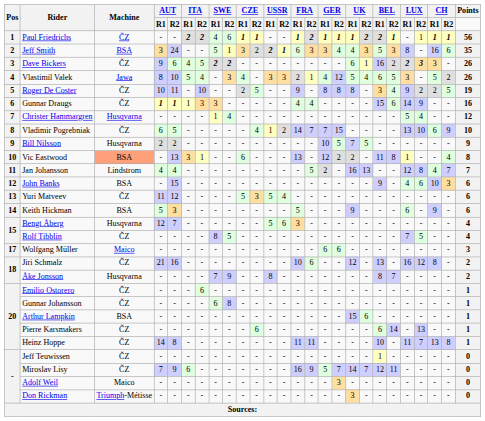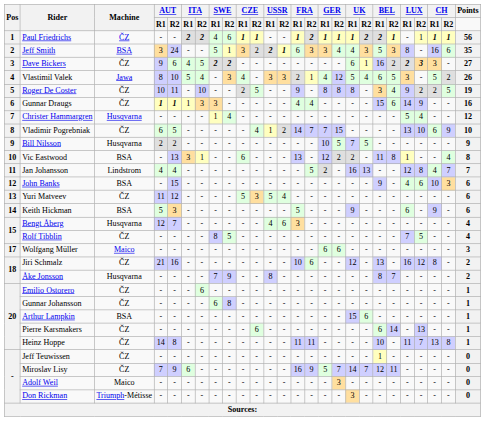 <table class="wikitable" style="text-align:center; font-size:80%">
 <tr>
 <th valign="middle" rowspan=2>Pos</th>
 <th valign="middle" rowspan=2>Rider</th>
 <th valign="middle" rowspan=2>Machine</th>
 <th colspan=2><a href='#'>AUT</a><br></th>
 <th colspan=2><a href='#'>ITA</a><br></th>
 <th colspan=2><a href='#'>SWE</a><br></th>
 <th colspan=2><a href='#'>CZE</a><br></th>
 <th colspan=2><a href='#'>USSR</a><br></th>
 <th colspan=2><a href='#'>FRA</a><br></th>
 <th colspan=2><a href='#'>GER</a><br></th>
 <th colspan=2><a href='#'>UK</a><br></th>
 <th colspan=2><a href='#'>BEL</a><br></th>
 <th colspan=2><a href='#'>LUX</a><br></th>
 <th colspan=2><a href='#'>CH</a><br></th>
 <th valign="middle">Points</th>
 </tr>
 <tr>
 <th>R1</th>
 <th>R2</th>
 <th>R1</th>
 <th>R2</th>
 <th>R1</th>
 <th>R2</th>
 <th>R1</th>
 <th>R2</th>
 <th>R1</th>
 <th>R2</th>
 <th>R1</th>
 <th>R2</th>
 <th>R1</th>
 <th>R2</th>
 <th>R1</th>
 <th>R2</th>
 <th>R1</th>
 <th>R2</th>
 <th>R1</th>
 <th>R2</th>
 <th>R1</th>
 <th>R2</th>
 </tr>
 <tr>
 <th>1</th>
 <td align=left> <a href='#'>Paul Friedrichs</a></td>
 <td><a href='#'>ČZ</a></td>
 <td>-</td>
 <td>-</td>
 <td style="background:#dfdfdf;"><strong><em>2</em></strong></td>
 <td style="background:#dfdfdf;"><strong><em>2</em></strong></td>
 <td style="background:#dfffdf;">4</td>
 <td style="background:#dfffdf;">6</td>
 <td style="background:#ffffbf;"><strong><em>1</em></strong></td>
 <td style="background:#ffffbf;"><strong><em>1</em></strong></td>
 <td>-</td>
 <td>-</td>
 <td style="background:#ffffbf;"><strong><em>1</em></strong></td>
 <td style="background:#dfdfdf;"><strong><em>2</em></strong></td>
 <td style="background:#ffffbf;"><strong><em>1</em></strong></td>
 <td style="background:#ffffbf;"><strong><em>1</em></strong></td>
 <td style="background:#ffffbf;"><strong><em>1</em></strong></td>
 <td style="background:#dfdfdf;"><strong><em>2</em></strong></td>
 <td style="background:#dfdfdf;"><strong><em>2</em></strong></td>
 <td style="background:#ffffbf;"><strong><em>1</em></strong></td>
 <td>-</td>
 <td style="background:#ffffbf;">1</td>
 <td style="background:#ffffbf;"><strong><em>1</em></strong></td>
 <td style="background:#ffffbf;"><strong><em>1</em></strong></td>
 <th>56</th>
 </tr>
 <tr>
 <th>2</th>
 <td align=left> <a href='#'>Jeff Smith</a></td>
 <td><a href='#'>BSA</a></td>
 <td style="background:#ffdf9f;">3</td>
 <td style="background:#cfcfff;">24</td>
 <td>-</td>
 <td>-</td>
 <td style="background:#dfffdf;">5</td>
 <td style="background:#ffffbf;">1</td>
 <td style="background:#ffdf9f;">3</td>
 <td style="background:#dfdfdf;">2</td>
 <td style="background:#dfdfdf;"><strong><em>2</em></strong></td>
 <td style="background:#ffffbf;"><strong><em>1</em></strong></td>
 <td style="background:#dfffdf;">6</td>
 <td style="background:#ffdf9f;">3</td>
 <td style="background:#ffdf9f;">3</td>
 <td style="background:#dfffdf;">4</td>
 <td style="background:#dfffdf;">4</td>
 <td style="background:#ffdf9f;">3</td>
 <td style="background:#dfffdf;">5</td>
 <td style="background:#ffdf9f;">3</td>
 <td style="background:#cfcfff;">8</td>
 <td>-</td>
 <td style="background:#cfcfff;">16</td>
 <td style="background:#dfffdf;">6</td>
 <th>35</th>
 </tr>
 <tr>
 <th>3</th>
 <td align=left> <a href='#'>Dave Bickers</a></td>
 <td>ČZ</td>
 <td style="background:#cfcfff;">9</td>
 <td style="background:#dfffdf;">6</td>
 <td style="background:#dfffdf;">4</td>
 <td style="background:#dfffdf;">5</td>
 <td style="background:#dfdfdf;"><strong><em>2</em></strong></td>
 <td style="background:#dfdfdf;"><strong><em>2</em></strong></td>
 <td>-</td>
 <td>-</td>
 <td>-</td>
 <td>-</td>
 <td>-</td>
 <td>-</td>
 <td>-</td>
 <td>-</td>
 <td style="background:#dfffdf;">6</td>
 <td style="background:#ffffbf;">1</td>
 <td style="background:#cfcfff;">16</td>
 <td style="background:#dfdfdf;">2</td>
 <td style="background:#dfdfdf;"><strong><em>2</em></strong></td>
 <td style="background:#ffdf9f;"><strong><em>3</em></strong></td>
 <td style="background:#ffdf9f;">3</td>
 <td>-</td>
-<th>26</th>
+<th>27</th>
 </tr>
 <tr>
 <th>4</th>
 <td align=left> Vlastimil Valek</td>
 <td><a href='#'>Jawa</a></td>
 <td style="background:#cfcfff;">8</td>
 <td style="background:#cfcfff;">10</td>
 <td style="background:#dfffdf;">5</td>
 <td style="background:#dfffdf;">4</td>
 <td>-</td>
 <td style="background:#ffdf9f;">3</td>
 <td style="background:#dfffdf;">4</td>
 <td>-</td>
 <td style="background:#ffdf9f;">3</td>
 <td style="background:#ffdf9f;">3</td>
 <td style="background:#dfdfdf;">2</td>
 <td style="background:#ffffbf;">1</td>
 <td style="background:#dfffdf;">4</td>
 <td style="background:#cfcfff;">12</td>
 <td style="background:#dfffdf;">5</td>
 <td style="background:#dfffdf;">4</td>
 <td style="background:#dfffdf;">6</td>
 <td style="background:#dfffdf;">5</td>
 <td style="background:#ffdf9f;">3</td>
 <td>-</td>
 <td style="background:#dfffdf;">5</td>
 <td style="background:#dfdfdf;">2</td>
 <th>26</th>
 </tr>
 <tr>
 <th>5</th>
 <td align=left> <a href='#'>Roger De Coster</a></td>
 <td>ČZ</td>
 <td style="background:#cfcfff;">10</td>
 <td style="background:#cfcfff;">11</td>
 <td>-</td>
 <td style="background:#cfcfff;">10</td>
 <td>-</td>
 <td>-</td>
 <td style="background:#dfdfdf;">2</td>
 <td style="background:#dfffdf;">5</td>
 <td>-</td>
 <td>-</td>
 <td style="background:#cfcfff;">9</td>
 <td>-</td>
 <td style="background:#cfcfff;">8</td>
 <td style="background:#cfcfff;">8</td>
 <td style="background:#cfcfff;">8</td>
 <td>-</td>
 <td style="background:#ffdf9f;">3</td>
 <td style="background:#dfffdf;">4</td>
 <td style="background:#cfcfff;">9</td>
 <td style="background:#dfdfdf;">2</td>
 <td style="background:#dfdfdf;">2</td>
 <td style="background:#dfffdf;">5</td>
 <th>19</th>
 </tr>
 <tr>
 <th>6</th>
 <td align=left> Gunnar Draugs</td>
 <td>ČZ</td>
 <td style="background:#ffffbf;"><strong><em>1</em></strong></td>
 <td style="background:#ffffbf;"><strong><em>1</em></strong></td>
 <td style="background:#ffffbf;">1</td>
 <td style="background:#ffdf9f;">3</td>
 <td style="background:#ffdf9f;">3</td>
 <td>-</td>
 <td>-</td>
 <td>-</td>
 <td>-</td>
 <td>-</td>
 <td style="background:#dfffdf;">4</td>
 <td style="background:#dfffdf;">4</td>
 <td>-</td>
 <td>-</td>
 <td>-</td>
 <td>-</td>
 <td style="background:#cfcfff;">15</td>
 <td style="background:#dfffdf;">6</td>
 <td style="background:#cfcfff;">14</td>
 <td style="background:#cfcfff;">9</td>
 <td>-</td>
 <td>-</td>
 <th>16</th>
 </tr>
 <tr>
 <th>7</th>
 <td align=left> <a href='#'>Christer Hammargren</a></td>
 <td><a href='#'>Husqvarna</a></td>
 <td>-</td>
 <td>-</td>
 <td>-</td>
 <td>-</td>
 <td style="background:#ffffbf;">1</td>
 <td style="background:#dfffdf;">4</td>
 <td>-</td>
 <td>-</td>
 <td>-</td>
 <td>-</td>
 <td>-</td>
 <td>-</td>
 <td>-</td>
 <td>-</td>
 <td>-</td>
 <td>-</td>
 <td>-</td>
 <td>-</td>
 <td style="background:#dfffdf;">5</td>
 <td style="background:#dfffdf;">4</td>
 <td>-</td>
 <td>-</td>
 <th>12</th>
 </tr>
 <tr>
 <th>8</th>
 <td align=left> Vladimir Pogrebniak</td>
 <td>ČZ</td>
 <td style="background:#dfffdf;">6</td>
 <td style="background:#dfffdf;">5</td>
 <td>-</td>
 <td>-</td>
 <td>-</td>
 <td>-</td>
 <td>-</td>
 <td style="background:#dfffdf;">4</td>
 <td style="background:#ffffbf;">1</td>
 <td style="background:#dfdfdf;">2</td>
 <td style="background:#cfcfff;">14</td>
 <td style="background:#cfcfff;">7</td>
 <td style="background:#cfcfff;">7</td>
 <td style="background:#cfcfff;">15</td>
 <td>-</td>
 <td>-</td>
 <td>-</td>
 <td>-</td>
 <td style="background:#cfcfff;">13</td>
 <td style="background:#cfcfff;">10</td>
 <td style="background:#dfffdf;">6</td>
 <td style="background:#cfcfff;">9</td>
 <th>10</th>
 </tr>
 <tr>
 <th>9</th>
 <td align=left> <a href='#'>Bill Nilsson</a></td>
 <td>Husqvarna</td>
 <td style="background:#dfdfdf;">2</td>
 <td style="background:#dfdfdf;">2</td>
 <td>-</td>
 <td>-</td>
 <td>-</td>
 <td>-</td>
 <td>-</td>
 <td>-</td>
 <td>-</td>
 <td>-</td>
 <td>-</td>
 <td>-</td>
 <td style="background:#cfcfff;">10</td>
 <td style="background:#dfffdf;">5</td>
 <td style="background:#cfcfff;">7</td>
 <td style="background:#dfffdf;">5</td>
 <td>-</td>
 <td>-</td>
 <td>-</td>
 <td>-</td>
 <td>-</td>
 <td>-</td>
 <th>9</th>
 </tr>
 <tr>
 <th>10</th>
 <td align=left> Vic Eastwood</td>
-<td style="background: lightsalmon;">BSA</td>
+<td>BSA</td>
 <td>-</td>
 <td style="background:#cfcfff;">13</td>
 <td style="background:#ffdf9f;">3</td>
 <td style="background:#ffffbf;">1</td>
 <td>-</td>
 <td>-</td>
 <td style="background:#dfffdf;">6</td>
 <td>-</td>
 <td>-</td>
 <td>-</td>
 <td style="background:#cfcfff;">13</td>
 <td>-</td>
 <td style="background:#cfcfff;">12</td>
 <td style="background:#dfdfdf;">2</td>
 <td style="background:#dfdfdf;">2</td>
 <td>-</td>
 <td style="background:#cfcfff;">11</td>
 <td style="background:#cfcfff;">8</td>
 <td style="background:#ffffbf;">1</td>
 <td>-</td>
 <td>-</td>
 <td style="background:#dfffdf;">4</td>
 <th>8</th>
 </tr>
 <tr>
 <th>11</th>
 <td align=left> Jan Johansson</td>
 <td>Lindstrom</td>
 <td style="background:#dfffdf;">4</td>
 <td style="background:#dfffdf;">4</td>
 <td>-</td>
 <td>-</td>
 <td>-</td>
 <td>-</td>
 <td>-</td>
 <td>-</td>
 <td>-</td>
 <td>-</td>
 <td>-</td>
 <td style="background:#dfffdf;">5</td>
 <td style="background:#dfdfdf;">2</td>
 <td>-</td>
 <td style="background:#cfcfff;">16</td>
 <td style="background:#cfcfff;">13</td>
 <td>-</td>
 <td>-</td>
 <td style="background:#cfcfff;">12</td>
 <td style="background:#cfcfff;">8</td>
 <td style="background:#dfffdf;">4</td>
 <td style="background:#cfcfff;">7</td>
 <th>7</th>
 </tr>
 <tr>
 <th>12</th>
 <td align=left> <a href='#'>John Banks</a></td>
 <td>BSA</td>
 <td>-</td>
 <td style="background:#cfcfff;">15</td>
 <td>-</td>
 <td>-</td>
 <td>-</td>
 <td>-</td>
 <td>-</td>
 <td>-</td>
 <td>-</td>
 <td>-</td>
 <td>-</td>
 <td>-</td>
 <td>-</td>
 <td>-</td>
 <td>-</td>
 <td>-</td>
 <td style="background:#cfcfff;">9</td>
 <td>-</td>
 <td style="background:#dfffdf;">4</td>
 <td style="background:#dfffdf;">6</td>
 <td style="background:#cfcfff;">10</td>
 <td style="background:#ffdf9f;">3</td>
 <th>6</th>
 </tr>
 <tr>
 <th>13</th>
 <td align=left> Yuri Matveev</td>
 <td>ČZ</td>
 <td style="background:#cfcfff;">11</td>
 <td style="background:#cfcfff;">12</td>
 <td>-</td>
 <td>-</td>
 <td>-</td>
 <td>-</td>
 <td style="background:#dfffdf;">5</td>
 <td style="background:#ffdf9f;">3</td>
 <td style="background:#dfffdf;">5</td>
 <td style="background:#dfffdf;">4</td>
 <td>-</td>
 <td>-</td>
 <td>-</td>
 <td>-</td>
 <td>-</td>
 <td>-</td>
 <td>-</td>
 <td>-</td>
 <td>-</td>
 <td>-</td>
 <td>-</td>
 <td>-</td>
 <th>6</th>
 </tr>
 <tr>
 <th>14</th>
 <td align=left> Keith Hickman</td>
 <td>BSA</td>
 <td style="background:#dfffdf;">5</td>
 <td style="background:#ffdf9f;">3</td>
 <td>-</td>
 <td>-</td>
 <td>-</td>
 <td>-</td>
 <td>-</td>
 <td>-</td>
 <td>-</td>
 <td>-</td>
 <td style="background:#dfffdf;">5</td>
 <td>-</td>
 <td>-</td>
 <td>-</td>
 <td style="background:#cfcfff;">9</td>
 <td>-</td>
 <td>-</td>
 <td>-</td>
 <td style="background:#dfffdf;">6</td>
 <td>-</td>
 <td style="background:#cfcfff;">9</td>
 <td>-</td>
 <th>6</th>
 </tr>
 <tr>
 <th rowspan=2>15</th>
 <td align=left> <a href='#'>Bengt Åberg</a></td>
 <td>Husqvarna</td>
 <td style="background:#cfcfff;">12</td>
 <td style="background:#cfcfff;">7</td>
 <td>-</td>
 <td>-</td>
 <td>-</td>
 <td>-</td>
 <td>-</td>
 <td>-</td>
-<td style="background:#dfffdf;">5</td>
+<td style="background:#dfffdf;">4</td>
 <td style="background:#dfffdf;">6</td>
 <td style="background:#ffdf9f;">3</td>
 <td>-</td>
 <td>-</td>
 <td>-</td>
 <td>-</td>
 <td>-</td>
 <td>-</td>
 <td>-</td>
 <td>-</td>
 <td>-</td>
 <td>-</td>
 <td>-</td>
 <th>4</th>
 </tr>
 <tr>
 <td align=left> <a href='#'>Rolf Tibblin</a></td>
 <td>ČZ</td>
 <td>-</td>
 <td>-</td>
 <td>-</td>
 <td>-</td>
 <td style="background:#cfcfff;">8</td>
 <td style="background:#dfffdf;">5</td>
 <td>-</td>
 <td>-</td>
 <td>-</td>
 <td>-</td>
 <td>-</td>
 <td>-</td>
 <td>-</td>
 <td>-</td>
 <td>-</td>
 <td>-</td>
 <td>-</td>
 <td>-</td>
 <td style="background:#cfcfff;">7</td>
 <td style="background:#dfffdf;">5</td>
 <td>-</td>
 <td>-</td>
 <th>4</th>
 </tr>
 <tr>
 <th>17</th>
 <td align=left> Wolfgang Müller</td>
 <td><a href='#'>Maico</a></td>
 <td>-</td>
 <td>-</td>
 <td>-</td>
 <td>-</td>
 <td>-</td>
 <td>-</td>
 <td>-</td>
 <td>-</td>
 <td>-</td>
 <td>-</td>
 <td>-</td>
 <td>-</td>
 <td style="background:#dfffdf;">6</td>
 <td style="background:#dfffdf;">6</td>
 <td>-</td>
 <td>-</td>
 <td>-</td>
 <td>-</td>
 <td>-</td>
 <td>-</td>
 <td>-</td>
 <td>-</td>
 <th>3</th>
 </tr>
 <tr>
 <th rowspan=2>18</th>
 <td align=left> Jiri Schmalz</td>
 <td>ČZ</td>
 <td style="background:#cfcfff;">21</td>
 <td style="background:#cfcfff;">16</td>
 <td>-</td>
 <td>-</td>
 <td>-</td>
 <td>-</td>
 <td>-</td>
 <td>-</td>
 <td>-</td>
 <td>-</td>
 <td style="background:#cfcfff;">10</td>
 <td style="background:#dfffdf;">6</td>
 <td>-</td>
 <td>-</td>
 <td style="background:#cfcfff;">12</td>
 <td>-</td>
 <td style="background:#cfcfff;">13</td>
 <td>-</td>
 <td style="background:#cfcfff;">16</td>
 <td style="background:#cfcfff;">12</td>
 <td style="background:#cfcfff;">8</td>
 <td>-</td>
 <th>2</th>
 </tr>
 <tr>
 <td align=left> <a href='#'>Åke Jonsson</a></td>
 <td>Husqvarna</td>
 <td>-</td>
 <td>-</td>
 <td>-</td>
 <td>-</td>
 <td style="background:#cfcfff;">7</td>
 <td style="background:#cfcfff;">9</td>
 <td>-</td>
 <td>-</td>
 <td style="background:#cfcfff;">8</td>
 <td>-</td>
 <td>-</td>
 <td>-</td>
 <td>-</td>
 <td>-</td>
 <td>-</td>
 <td>-</td>
 <td style="background:#cfcfff;">8</td>
 <td style="background:#cfcfff;">7</td>
 <td>-</td>
 <td>-</td>
 <td>-</td>
 <td>-</td>
 <th>2</th>
 </tr>
 <tr>
 <th rowspan=5>20</th>
 <td align=left> <a href='#'>Emilio Ostorero</a></td>
 <td>ČZ</td>
 <td>-</td>
 <td>-</td>
 <td>-</td>
 <td style="background:#dfffdf;">6</td>
 <td>-</td>
 <td>-</td>
 <td>-</td>
 <td>-</td>
 <td>-</td>
 <td>-</td>
 <td>-</td>
 <td>-</td>
 <td>-</td>
 <td>-</td>
 <td>-</td>
 <td>-</td>
 <td>-</td>
 <td>-</td>
 <td>-</td>
 <td>-</td>
 <td>-</td>
 <td>-</td>
 <th>1</th>
 </tr>
 <tr>
 <td align=left> Gunnar Johansson</td>
 <td>ČZ</td>
 <td>-</td>
 <td>-</td>
 <td>-</td>
 <td>-</td>
 <td style="background:#dfffdf;">6</td>
 <td style="background:#cfcfff;">8</td>
 <td>-</td>
 <td>-</td>
 <td>-</td>
 <td>-</td>
 <td>-</td>
 <td>-</td>
 <td>-</td>
 <td>-</td>
 <td>-</td>
 <td>-</td>
 <td>-</td>
 <td>-</td>
 <td>-</td>
 <td>-</td>
 <td>-</td>
 <td>-</td>
 <th>1</th>
 </tr>
 <tr>
 <td align=left> <a href='#'>Arthur Lampkin</a></td>
 <td>BSA</td>
 <td>-</td>
 <td>-</td>
 <td>-</td>
 <td>-</td>
 <td>-</td>
 <td>-</td>
 <td>-</td>
 <td>-</td>
 <td>-</td>
 <td>-</td>
 <td>-</td>
 <td>-</td>
 <td>-</td>
 <td>-</td>
 <td style="background:#cfcfff;">15</td>
 <td style="background:#dfffdf;">6</td>
 <td>-</td>
 <td>-</td>
 <td>-</td>
 <td>-</td>
 <td>-</td>
 <td>-</td>
 <th>1</th>
 </tr>
 <tr>
 <td align=left> Pierre Karsmakers</td>
 <td>ČZ</td>
 <td>-</td>
 <td>-</td>
 <td>-</td>
 <td>-</td>
 <td>-</td>
 <td>-</td>
 <td>-</td>
 <td style="background:#dfffdf;">6</td>
 <td>-</td>
 <td>-</td>
 <td>-</td>
 <td>-</td>
 <td>-</td>
 <td>-</td>
 <td>-</td>
 <td>-</td>
 <td style="background:#dfffdf;">6</td>
 <td style="background:#cfcfff;">14</td>
 <td>-</td>
 <td style="background:#cfcfff;">13</td>
 <td>-</td>
 <td>-</td>
 <th>1</th>
 </tr>
 <tr>
 <td align=left> Heinz Hoppe</td>
 <td>ČZ</td>
 <td style="background:#cfcfff;">14</td>
 <td style="background:#cfcfff;">8</td>
 <td>-</td>
 <td>-</td>
 <td>-</td>
 <td>-</td>
 <td>-</td>
 <td>-</td>
 <td>-</td>
 <td>-</td>
 <td style="background:#cfcfff;">11</td>
 <td style="background:#cfcfff;">11</td>
 <td>-</td>
 <td>-</td>
 <td>-</td>
 <td>-</td>
 <td style="background:#cfcfff;">10</td>
 <td>-</td>
 <td style="background:#cfcfff;">11</td>
 <td style="background:#cfcfff;">7</td>
 <td style="background:#cfcfff;">13</td>
 <td style="background:#cfcfff;">8</td>
 <th>1</th>
 </tr>
 <tr>
 <th rowspan=4>-</th>
 <td align=left> Jeff Teuwissen</td>
 <td>ČZ</td>
 <td>-</td>
 <td>-</td>
 <td>-</td>
 <td>-</td>
 <td>-</td>
 <td>-</td>
 <td>-</td>
 <td>-</td>
 <td>-</td>
 <td>-</td>
 <td>-</td>
 <td>-</td>
 <td>-</td>
 <td>-</td>
 <td>-</td>
 <td>-</td>
 <td style="background:#ffffbf;">1</td>
 <td>-</td>
 <td>-</td>
 <td>-</td>
 <td>-</td>
 <td>-</td>
 <th>0</th>
 </tr>
 <tr>
 <td align=left> Miroslav Lisy</td>
 <td>ČZ</td>
 <td style="background:#cfcfff;">7</td>
 <td style="background:#cfcfff;">9</td>
 <td style="background:#dfffdf;">6</td>
 <td>-</td>
 <td>-</td>
 <td>-</td>
 <td>-</td>
 <td>-</td>
 <td>-</td>
 <td>-</td>
 <td style="background:#cfcfff;">16</td>
 <td style="background:#cfcfff;">9</td>
 <td style="background:#dfffdf;">5</td>
 <td style="background:#cfcfff;">7</td>
 <td style="background:#cfcfff;">14</td>
 <td style="background:#cfcfff;">7</td>
 <td style="background:#cfcfff;">12</td>
 <td style="background:#cfcfff;">11</td>
 <td>-</td>
 <td>-</td>
 <td>-</td>
 <td>-</td>
 <th>0</th>
 </tr>
 <tr>
 <td align=left> <a href='#'>Adolf Weil</a></td>
 <td>Maico</td>
 <td>-</td>
 <td>-</td>
 <td>-</td>
 <td>-</td>
 <td>-</td>
 <td>-</td>
 <td>-</td>
 <td>-</td>
 <td>-</td>
 <td>-</td>
 <td>-</td>
 <td>-</td>
 <td>-</td>
 <td style="background:#ffdf9f;">3</td>
 <td>-</td>
 <td>-</td>
 <td>-</td>
 <td>-</td>
 <td>-</td>
 <td>-</td>
 <td>-</td>
 <td>-</td>
 <th>0</th>
 </tr>
 <tr>
 <td align=left> <a href='#'>Don Rickman</a></td>
 <td><a href='#'>Triumph</a>-Métisse</td>
 <td>-</td>
 <td>-</td>
 <td>-</td>
 <td>-</td>
 <td>-</td>
 <td>-</td>
 <td>-</td>
 <td>-</td>
 <td>-</td>
 <td>-</td>
 <td>-</td>
 <td>-</td>
 <td>-</td>
 <td>-</td>
 <td style="background:#ffdf9f;">3</td>
 <td>-</td>
 <td>-</td>
 <td>-</td>
 <td>-</td>
 <td>-</td>
 <td>-</td>
 <td>-</td>
 <th>0</th>
 </tr>
 <tr>
 <th colspan=34>Sources:</th>
 </tr>
 </table>
